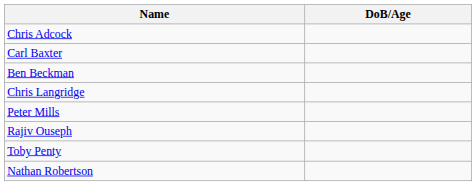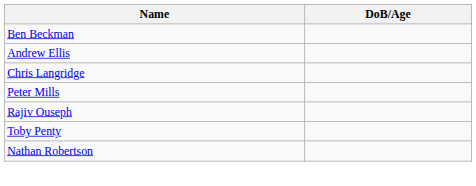 <table class="wikitable"  style="width:600px; font-size:95%;">
 <tr>
 <th align="left">Name</th>
 <th align="left">DoB/Age</th>
 </tr>
 <tr>
-<td><a href='#'>Chris Adcock</a></td>
+<td><a href='#'>Ben Beckman</a></td>
 <td></td>
 </tr>
 <tr>
-<td><a href='#'>Carl Baxter</a></td>
-<td></td>
-</tr>
-<tr>
-<td><a href='#'>Ben Beckman</a></td>
+<td><a href='#'>Andrew Ellis</a></td>
 <td></td>
 </tr>
 <tr>
 <td><a href='#'>Chris Langridge</a></td>
 <td></td>
 </tr>
 <tr>
 <td><a href='#'>Peter Mills</a></td>
 <td></td>
 </tr>
 <tr>
 <td><a href='#'>Rajiv Ouseph</a></td>
 <td></td>
 </tr>
 <tr>
 <td><a href='#'>Toby Penty</a></td>
 <td></td>
 </tr>
 <tr>
 <td><a href='#'>Nathan Robertson</a></td>
 <td></td>
 </tr>
 </table>
